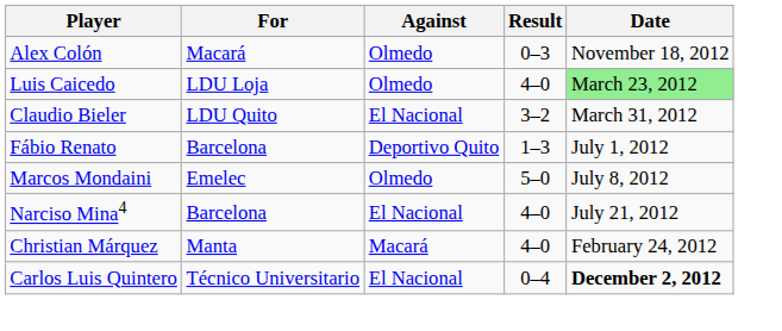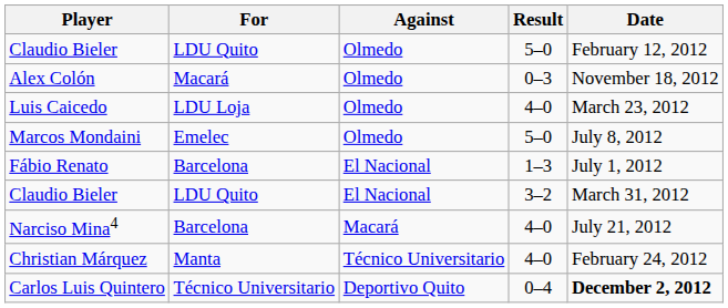 <table class="wikitable">
 <tr>
 <th>Player</th>
 <th>For</th>
 <th>Against</th>
 <th align=center>Result</th>
 <th>Date</th>
+</tr>
+<tr>
+<td> <a href='#'>Claudio Bieler</a></td>
+<td><a href='#'>LDU Quito</a></td>
+<td><a href='#'>Olmedo</a></td>
+<td align=center>5–0</td>
+<td>February 12, 2012</td>
 </tr>
 <tr>
 <td> <a href='#'>Alex Colón</a></td>
 <td><a href='#'>Macará</a></td>
 <td><a href='#'>Olmedo</a></td>
 <td align=center>0–3</td>
 <td>November 18, 2012</td>
 </tr>
 <tr>
 <td> <a href='#'>Luis Caicedo</a></td>
 <td><a href='#'>LDU Loja</a></td>
 <td><a href='#'>Olmedo</a></td>
 <td align=center>4–0</td>
-<td style="background: lightgreen;">March 23, 2012</td>
+<td>March 23, 2012</td>
+</tr>
+<tr>
+<td> <a href='#'>Marcos Mondaini</a></td>
+<td><a href='#'>Emelec</a></td>
+<td><a href='#'>Olmedo</a></td>
+<td align=center>5–0</td>
+<td>July 8, 2012</td>
+</tr>
+<tr>
+<td> <a href='#'>Fábio Renato</a></td>
+<td><a href='#'>Barcelona</a></td>
+<td><a href='#'>El Nacional</a></td>
+<td align=center>1–3</td>
+<td>July 1, 2012</td>
 </tr>
 <tr>
 <td> <a href='#'>Claudio Bieler</a></td>
 <td><a href='#'>LDU Quito</a></td>
 <td><a href='#'>El Nacional</a></td>
 <td align=center>3–2</td>
 <td>March 31, 2012</td>
 </tr>
 <tr>
-<td> <a href='#'>Fábio Renato</a></td>
-<td><a href='#'>Barcelona</a></td>
-<td><a href='#'>Deportivo Quito</a></td>
-<td align=center>1–3</td>
-<td>July 1, 2012</td>
-</tr>
-<tr>
-<td> <a href='#'>Marcos Mondaini</a></td>
-<td><a href='#'>Emelec</a></td>
-<td><a href='#'>Olmedo</a></td>
-<td align=center>5–0</td>
-<td>July 8, 2012</td>
-</tr>
-<tr>
 <td> <a href='#'>Narciso Mina</a><sup>4</sup></td>
 <td><a href='#'>Barcelona</a></td>
-<td><a href='#'>El Nacional</a></td>
+<td><a href='#'>Macará</a></td>
 <td align=center>4–0</td>
 <td>July 21, 2012</td>
 </tr>
 <tr>
 <td> <a href='#'>Christian Márquez</a></td>
 <td><a href='#'>Manta</a></td>
-<td><a href='#'>Macará</a></td>
+<td><a href='#'>Técnico Universitario</a></td>
 <td align=center>4–0</td>
 <td>February 24, 2012</td>
 </tr>
 <tr>
 <td> <a href='#'>Carlos Luis Quintero</a></td>
 <td><a href='#'>Técnico Universitario</a></td>
-<td><a href='#'>El Nacional</a></td>
+<td><a href='#'>Deportivo Quito</a></td>
 <td align=center>0–4</td>
 <td><strong>December 2, 2012</strong></td>
 </tr>
 </table>
